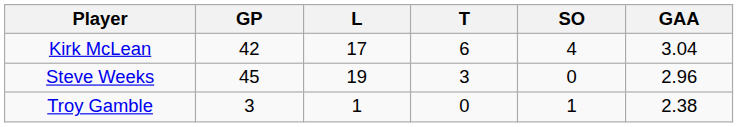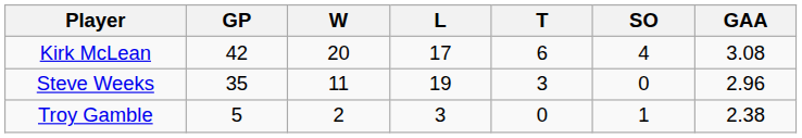 <table class="wikitable sortable">
 <tr>
 <th bgcolor="#DDDDFF" width="16%">Player</th>
 <th bgcolor="#DDDDFF" width="9%">GP</th>
+<th bgcolor="#DDDDFF" width="9%">W</th>
 <th bgcolor="#DDDDFF" width="9%">L</th>
 <th bgcolor="#DDDDFF" width="9%">T</th>
 <th bgcolor="#DDDDFF" width="9%">SO</th>
 <th bgcolor="#DDDDFF" width="9%">GAA</th>
 </tr>
 <tr align="center">
 <td><a href='#'>Kirk McLean</a></td>
 <td>42</td>
+<td>20</td>
 <td>17</td>
 <td>6</td>
 <td>4</td>
-<td>3.04</td>
+<td>3.08</td>
 </tr>
 <tr align="center">
 <td><a href='#'>Steve Weeks</a></td>
-<td>45</td>
+<td>35</td>
+<td>11</td>
 <td>19</td>
 <td>3</td>
 <td>0</td>
 <td>2.96</td>
 </tr>
 <tr align="center">
 <td><a href='#'>Troy Gamble</a></td>
+<td>5</td>
+<td>2</td>
 <td>3</td>
-<td>1</td>
 <td>0</td>
 <td>1</td>
 <td>2.38</td>
 </tr>
 </table>
